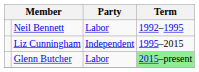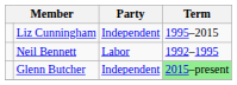 <table class="wikitable">
 <tr>
 <th colspan="2">Member</th>
 <th>Party</th>
 <th>Term</th>
+</tr>
+<tr>
+<td> </td>
+<td><a href='#'>Liz Cunningham</a></td>
+<td><a href='#'>Independent</a></td>
+<td><a href='#'>1995</a>–2015</td>
 </tr>
 <tr>
 <td> </td>
 <td><a href='#'>Neil Bennett</a></td>
 <td><a href='#'>Labor</a></td>
 <td><a href='#'>1992</a>–<a href='#'>1995</a></td>
 </tr>
 <tr>
 <td> </td>
-<td><a href='#'>Liz Cunningham</a></td>
+<td><a href='#'>Glenn Butcher</a></td>
 <td><a href='#'>Independent</a></td>
-<td><a href='#'>1995</a>–2015</td>
-</tr>
-<tr>
-<td> </td>
-<td><a href='#'>Glenn Butcher</a></td>
-<td><a href='#'>Labor</a></td>
 <td style="background: lightgreen;"><a href='#'>2015</a>–present</td>
 </tr>
 <tr>
 </tr>
 </table>
